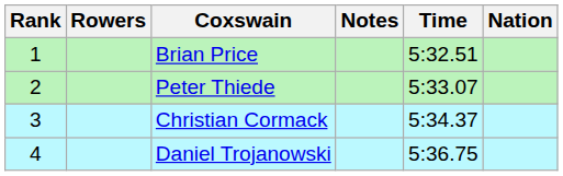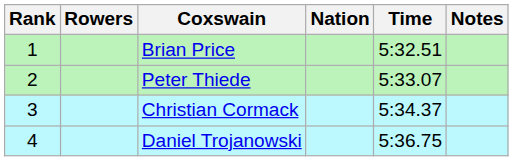 <table class="wikitable sortable" style="text-align:center">
 <tr>
 <th>Rank</th>
 <th>Rowers</th>
 <th>Coxswain</th>
+<th>Nation</th>
+<th>Time</th>
 <th>Notes</th>
-<th>Time</th>
-<th>Nation</th>
 </tr>
 <tr bgcolor=bbf3bb>
 <td>1</td>
 <td></td>
 <td align=left><a href='#'>Brian Price</a></td>
+<td align=left></td>
+<td>5:32.51</td>
 <td></td>
-<td>5:32.51</td>
-<td align=left></td>
 </tr>
 <tr bgcolor=bbf3bb>
 <td>2</td>
 <td></td>
 <td align=left><a href='#'>Peter Thiede</a></td>
+<td align=left></td>
+<td>5:33.07</td>
 <td></td>
-<td>5:33.07</td>
-<td align=left></td>
 </tr>
 <tr bgcolor=bbf9ff>
 <td>3</td>
 <td></td>
 <td align=left><a href='#'>Christian Cormack</a></td>
+<td align=left></td>
+<td>5:34.37</td>
 <td></td>
-<td>5:34.37</td>
-<td align=left></td>
 </tr>
 <tr bgcolor=bbf9ff>
 <td>4</td>
 <td></td>
 <td align=left><a href='#'>Daniel Trojanowski</a></td>
+<td align=left></td>
+<td>5:36.75</td>
 <td></td>
-<td>5:36.75</td>
-<td align=left></td>
 </tr>
 </table>
